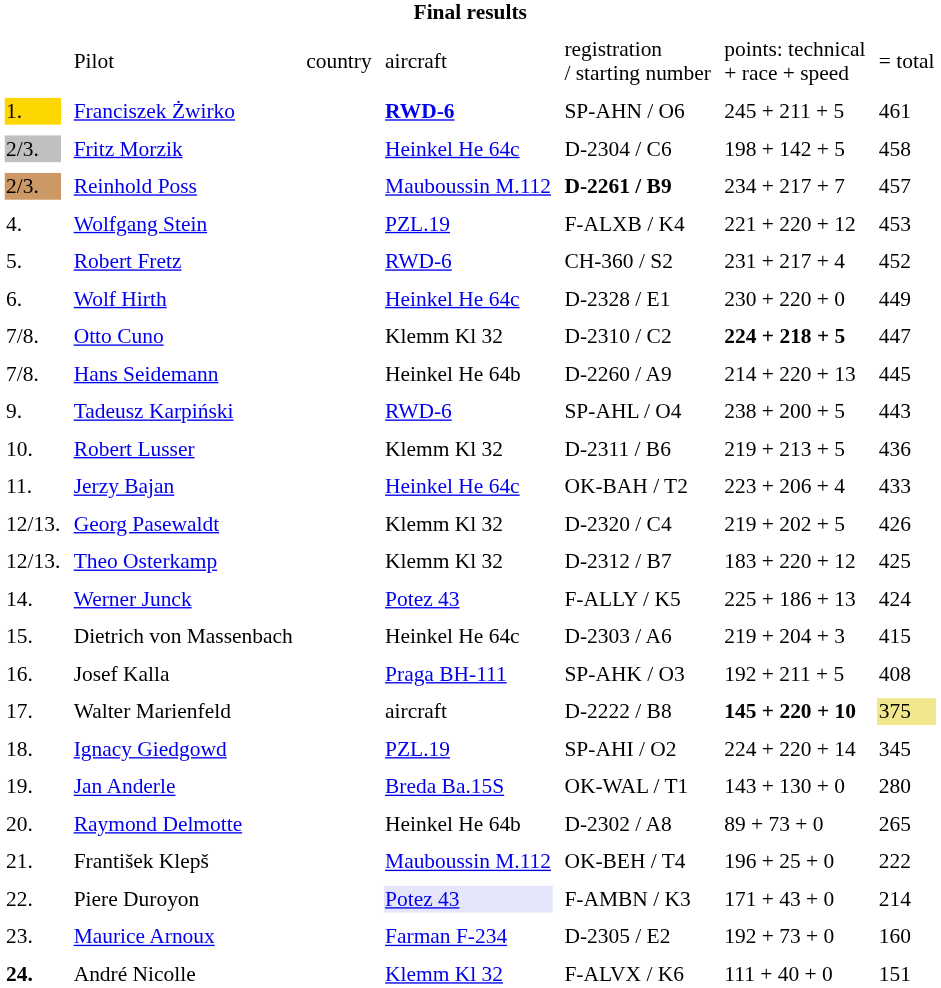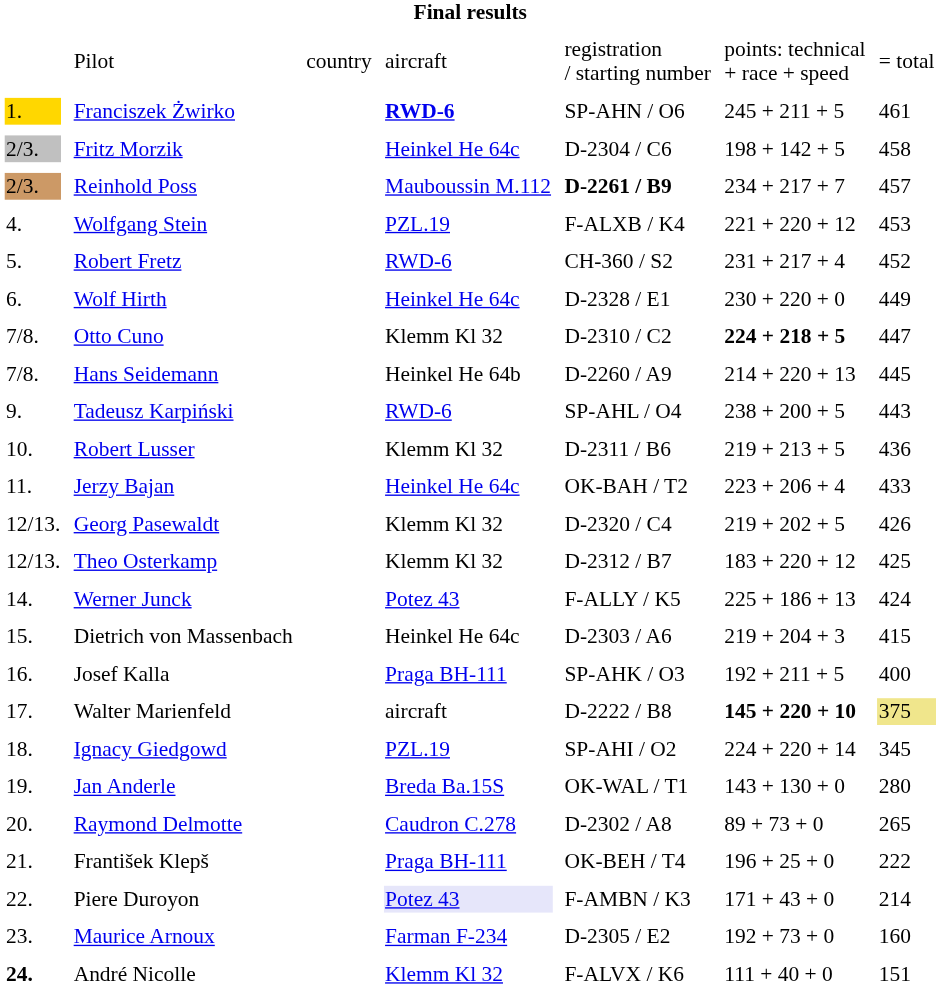 <table cellspacing=8>
 <tr>
 <th colspan=12>Final results</th>
 </tr>
 <tr>
 <td> </td>
 <td>Pilot</td>
 <td>country</td>
 <td>aircraft</td>
 <td>registration <br>/ starting number</td>
 <td>points: technical<br> + race + speed</td>
 <td>= total</td>
 </tr>
 <tr>
 <td style="background:gold;">1.</td>
 <td><a href='#'>Franciszek Żwirko</a></td>
 <td></td>
 <td><strong><a href='#'>RWD-6</a></strong></td>
 <td>SP-AHN / O6</td>
 <td>245 + 211 + 5</td>
 <td>461</td>
 </tr>
 <tr>
 <td style="background:silver;">2/3.</td>
 <td><a href='#'>Fritz Morzik</a></td>
 <td></td>
 <td><a href='#'>Heinkel He 64c</a></td>
 <td>D-2304 / C6</td>
 <td>198 + 142 + 5</td>
 <td>458</td>
 </tr>
 <tr>
 <td style="background:#c96;">2/3.</td>
 <td><a href='#'>Reinhold Poss</a></td>
 <td></td>
 <td><a href='#'>Mauboussin M.112</a></td>
 <td><strong>D-2261 / B9</strong></td>
 <td>234 + 217 + 7</td>
 <td>457</td>
 </tr>
 <tr>
 <td>4.</td>
 <td><a href='#'>Wolfgang Stein</a></td>
 <td></td>
 <td><a href='#'>PZL.19</a></td>
 <td>F-ALXB / K4</td>
 <td>221 + 220 + 12</td>
 <td>453</td>
 </tr>
 <tr>
 <td>5.</td>
 <td><a href='#'>Robert Fretz</a></td>
 <td></td>
 <td><a href='#'>RWD-6</a></td>
 <td>CH-360 / S2</td>
 <td>231 + 217 + 4</td>
 <td>452</td>
 </tr>
 <tr>
 <td>6.</td>
 <td><a href='#'>Wolf Hirth</a></td>
 <td></td>
 <td><a href='#'>Heinkel He 64c</a></td>
 <td>D-2328 / E1</td>
 <td>230 + 220 + 0</td>
 <td>449</td>
 </tr>
 <tr>
 <td>7/8.</td>
 <td><a href='#'>Otto Cuno</a></td>
 <td></td>
 <td>Klemm Kl 32</td>
 <td>D-2310 / C2</td>
 <td><strong>224 + 218 + 5</strong></td>
 <td>447</td>
 </tr>
 <tr>
 <td>7/8.</td>
 <td><a href='#'>Hans Seidemann</a></td>
 <td></td>
 <td>Heinkel He 64b</td>
 <td>D-2260 / A9</td>
 <td>214 + 220 + 13</td>
 <td>445</td>
 </tr>
 <tr>
 <td>9.</td>
 <td><a href='#'>Tadeusz Karpiński</a></td>
 <td></td>
 <td><a href='#'>RWD-6</a></td>
 <td>SP-AHL / O4</td>
 <td>238 + 200 + 5</td>
 <td>443</td>
 </tr>
 <tr>
 <td>10.</td>
 <td><a href='#'>Robert Lusser</a></td>
 <td></td>
 <td>Klemm Kl 32</td>
 <td>D-2311 / B6</td>
 <td>219 + 213 + 5</td>
 <td>436</td>
 </tr>
 <tr>
 <td>11.</td>
 <td><a href='#'>Jerzy Bajan</a></td>
 <td></td>
 <td><a href='#'>Heinkel He 64c</a></td>
 <td>OK-BAH / T2</td>
 <td>223 + 206 + 4</td>
 <td>433</td>
 </tr>
 <tr>
 <td>12/13.</td>
 <td><a href='#'>Georg Pasewaldt</a></td>
 <td></td>
 <td>Klemm Kl 32</td>
 <td>D-2320 / C4</td>
 <td>219 + 202 + 5</td>
 <td>426</td>
 </tr>
 <tr>
 <td>12/13.</td>
 <td><a href='#'>Theo Osterkamp</a></td>
 <td></td>
 <td>Klemm Kl 32</td>
 <td>D-2312 / B7</td>
 <td>183 + 220 + 12</td>
 <td>425</td>
 </tr>
 <tr>
 <td>14.</td>
 <td><a href='#'>Werner Junck</a></td>
 <td></td>
 <td><a href='#'>Potez 43</a></td>
 <td>F-ALLY / K5</td>
 <td>225 + 186 + 13</td>
 <td>424</td>
 </tr>
 <tr>
 <td>15.</td>
 <td>Dietrich von Massenbach</td>
 <td></td>
 <td>Heinkel He 64c</td>
 <td>D-2303 / A6</td>
 <td>219 + 204 + 3</td>
 <td>415</td>
 </tr>
 <tr>
 <td>16.</td>
 <td>Josef Kalla</td>
 <td></td>
 <td><a href='#'>Praga BH-111</a></td>
 <td>SP-AHK / O3</td>
 <td>192 + 211 + 5</td>
-<td>408</td>
+<td>400</td>
 </tr>
 <tr>
 <td>17.</td>
 <td>Walter Marienfeld</td>
 <td></td>
 <td>aircraft</td>
 <td>D-2222 / B8</td>
 <td><strong>145 + 220 + 10</strong></td>
 <td style="background: khaki;">375</td>
 </tr>
 <tr>
 <td>18.</td>
 <td><a href='#'>Ignacy Giedgowd</a></td>
 <td></td>
 <td><a href='#'>PZL.19</a></td>
 <td>SP-AHI / O2</td>
 <td>224 + 220 + 14</td>
 <td>345</td>
 </tr>
 <tr>
 <td>19.</td>
 <td><a href='#'>Jan Anderle</a></td>
 <td></td>
 <td><a href='#'>Breda Ba.15S</a></td>
 <td>OK-WAL / T1</td>
 <td>143 + 130 + 0</td>
 <td>280</td>
 </tr>
 <tr>
 <td>20.</td>
 <td><a href='#'>Raymond Delmotte</a></td>
 <td></td>
-<td>Heinkel He 64b</td>
+<td><a href='#'>Caudron C.278</a></td>
 <td>D-2302 / A8</td>
 <td>89 + 73 + 0</td>
 <td>265</td>
 </tr>
 <tr>
 <td>21.</td>
 <td>František Klepš</td>
 <td></td>
-<td><a href='#'>Mauboussin M.112</a></td>
+<td><a href='#'>Praga BH-111</a></td>
 <td>OK-BEH / T4</td>
 <td>196 + 25 + 0</td>
 <td>222</td>
 </tr>
 <tr>
 <td>22.</td>
 <td>Piere Duroyon</td>
 <td></td>
 <td style="background: lavender;"><a href='#'>Potez 43</a></td>
 <td>F-AMBN / K3</td>
 <td>171 + 43 + 0</td>
 <td>214</td>
 </tr>
 <tr>
 <td>23.</td>
 <td><a href='#'>Maurice Arnoux</a></td>
 <td></td>
 <td><a href='#'>Farman F-234</a></td>
 <td>D-2305 / E2</td>
 <td>192 + 73 + 0</td>
 <td>160</td>
 </tr>
 <tr>
 <td><strong>24.</strong></td>
 <td>André Nicolle</td>
 <td></td>
 <td><a href='#'>Klemm Kl 32</a></td>
 <td>F-ALVX / K6</td>
 <td>111 + 40 + 0</td>
 <td>151</td>
 </tr>
 </table>
